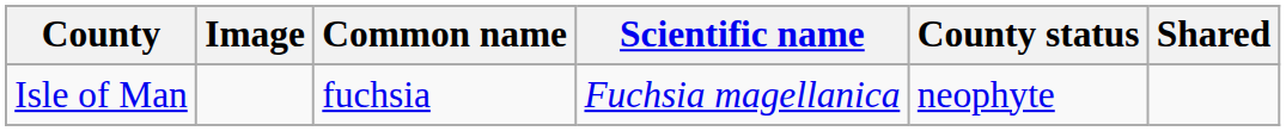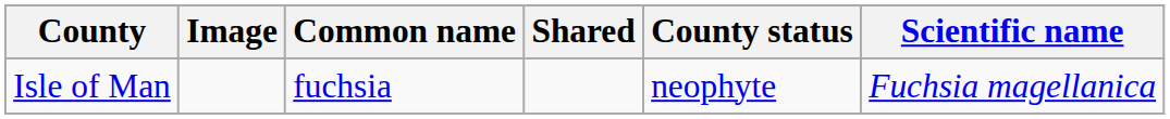 <table class="wikitable">
 <tr>
 <th>County</th>
 <th>Image</th>
 <th>Common name</th>
+<th>Shared</th>
+<th>County status</th>
 <th><a href='#'>Scientific name</a></th>
-<th>County status</th>
-<th>Shared</th>
 </tr>
 <tr>
 <td><a href='#'>Isle of Man</a></td>
 <td></td>
 <td><a href='#'>fuchsia</a></td>
+<td></td>
+<td><a href='#'>neophyte</a></td>
 <td><em><a href='#'>Fuchsia magellanica</a></em></td>
-<td><a href='#'>neophyte</a></td>
-<td></td>
 </tr>
 </table>
